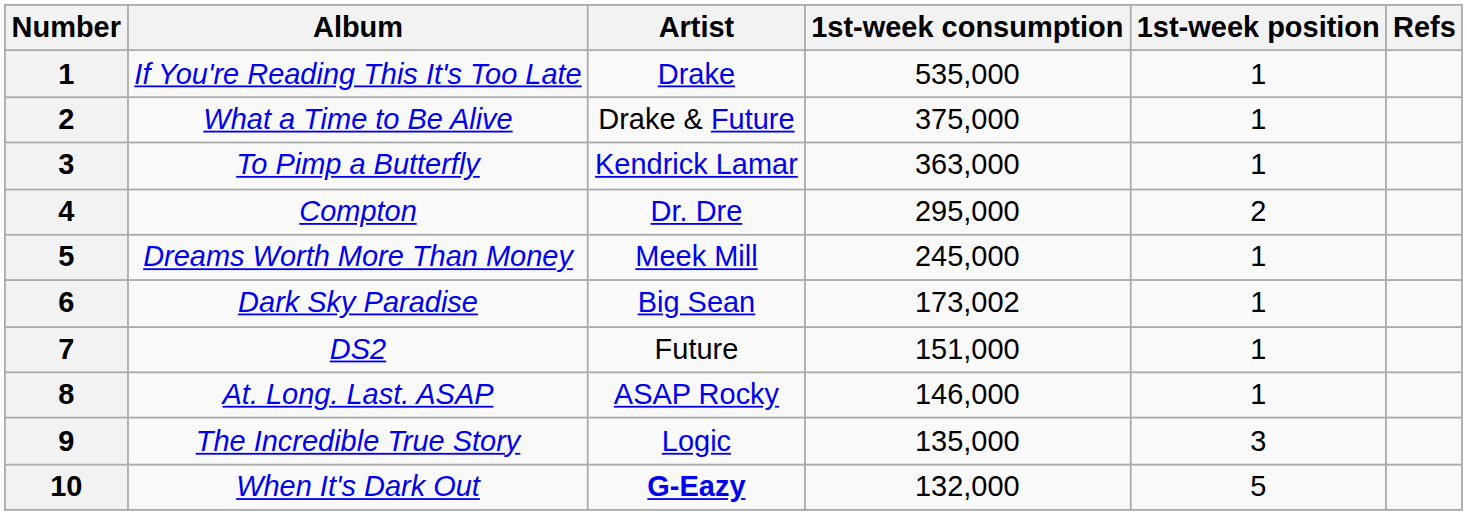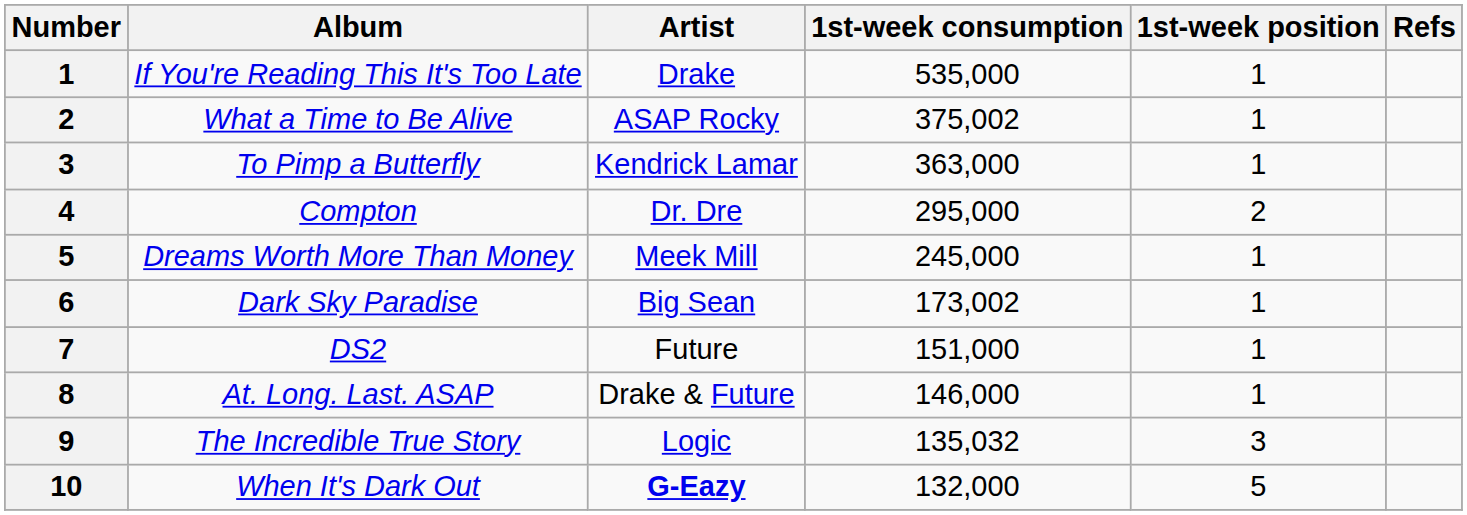 <table class="wikitable sortable" style="text-align:center;">
 <tr>
 <th scope="col">Number</th>
 <th scope="col">Album</th>
 <th scope="col">Artist</th>
 <th scope="col">1st-week consumption</th>
 <th scope="col">1st-week position</th>
 <th scope="col">Refs</th>
 </tr>
 <tr>
 <th scope="row">1</th>
 <td><em><a href='#'>If You're Reading This It's Too Late</a></em></td>
 <td><a href='#'>Drake</a></td>
 <td>535,000</td>
 <td>1</td>
 <td></td>
 </tr>
 <tr>
 <th scope="row">2</th>
 <td><em><a href='#'>What a Time to Be Alive</a></em></td>
-<td>Drake & <a href='#'>Future</a></td>
-<td>375,000</td>
+<td><a href='#'>ASAP Rocky</a></td>
+<td>375,002</td>
 <td>1</td>
 <td></td>
 </tr>
 <tr>
 <th scope="row">3</th>
 <td><em><a href='#'>To Pimp a Butterfly</a></em></td>
 <td><a href='#'>Kendrick Lamar</a></td>
 <td>363,000</td>
 <td>1</td>
 <td></td>
 </tr>
 <tr>
 <th scope="row">4</th>
 <td><em><a href='#'>Compton</a></em></td>
 <td><a href='#'>Dr. Dre</a></td>
 <td>295,000</td>
 <td>2</td>
 <td></td>
 </tr>
 <tr>
 <th scope="row">5</th>
 <td><em><a href='#'>Dreams Worth More Than Money</a></em></td>
 <td><a href='#'>Meek Mill</a></td>
 <td>245,000</td>
 <td>1</td>
 <td></td>
 </tr>
 <tr>
 <th scope-"row">6</th>
 <td><em><a href='#'>Dark Sky Paradise</a></em></td>
 <td><a href='#'>Big Sean</a></td>
 <td>173,002</td>
 <td>1</td>
 <td></td>
 </tr>
 <tr>
 <th scope-"row">7</th>
 <td><em><a href='#'>DS2</a></em></td>
 <td>Future</td>
 <td>151,000</td>
 <td>1</td>
 <td></td>
 </tr>
 <tr>
 <th scope="row">8</th>
 <td><em><a href='#'>At. Long. Last. ASAP</a></em></td>
-<td><a href='#'>ASAP Rocky</a></td>
+<td>Drake & <a href='#'>Future</a></td>
 <td>146,000</td>
 <td>1</td>
 <td></td>
 </tr>
 <tr>
 <th scope="row">9</th>
 <td><em><a href='#'>The Incredible True Story</a></em></td>
 <td><a href='#'>Logic</a></td>
-<td>135,000</td>
+<td>135,032</td>
 <td>3</td>
 <td></td>
 </tr>
 <tr>
 <th scope-"row">10</th>
 <td><em><a href='#'>When It's Dark Out</a></em></td>
 <td><strong><a href='#'>G-Eazy</a></strong></td>
 <td>132,000</td>
 <td>5</td>
 <td></td>
 </tr>
 </table>
